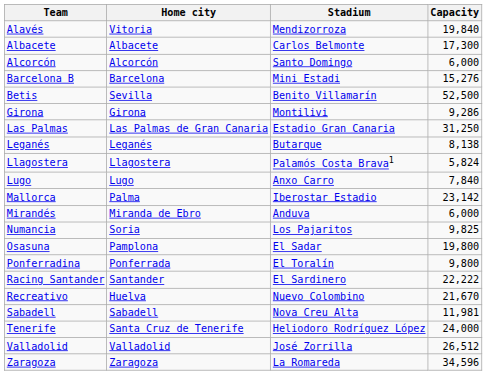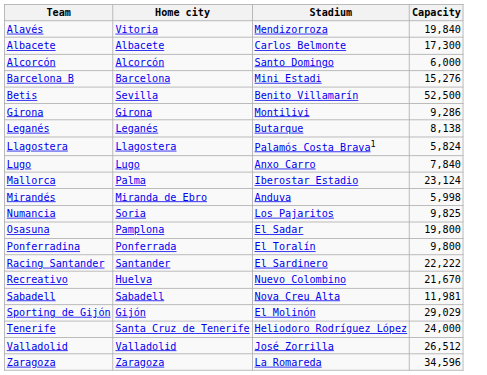 <table class="wikitable sortable" style="text-align: left;">
 <tr>
 <th>Team</th>
 <th>Home city</th>
 <th>Stadium</th>
 <th>Capacity</th>
 </tr>
 <tr>
 <td><a href='#'>Alavés</a></td>
 <td><a href='#'>Vitoria</a></td>
 <td><a href='#'>Mendizorroza</a></td>
 <td style="text-align:right;">19,840</td>
 </tr>
 <tr>
 <td><a href='#'>Albacete</a></td>
 <td><a href='#'>Albacete</a></td>
 <td><a href='#'>Carlos Belmonte</a></td>
 <td style="text-align:right;">17,300</td>
 </tr>
 <tr>
 <td><a href='#'>Alcorcón</a></td>
 <td><a href='#'>Alcorcón</a></td>
 <td><a href='#'>Santo Domingo</a></td>
 <td style="text-align:right;">6,000</td>
 </tr>
 <tr>
 <td><a href='#'>Barcelona B</a></td>
 <td><a href='#'>Barcelona</a></td>
 <td><a href='#'>Mini Estadi</a></td>
 <td style="text-align:right;">15,276</td>
 </tr>
 <tr>
 <td><a href='#'>Betis</a></td>
 <td><a href='#'>Sevilla</a></td>
 <td><a href='#'>Benito Villamarín</a></td>
 <td style="text-align:right;">52,500</td>
 </tr>
 <tr>
 <td><a href='#'>Girona</a></td>
 <td><a href='#'>Girona</a></td>
 <td><a href='#'>Montilivi</a></td>
 <td style="text-align:right;">9,286</td>
 </tr>
 <tr>
-<td><a href='#'>Las Palmas</a></td>
-<td><a href='#'>Las Palmas de Gran Canaria</a></td>
-<td><a href='#'>Estadio Gran Canaria</a></td>
-<td style="text-align:right;">31,250</td>
-</tr>
-<tr>
 <td><a href='#'>Leganés</a></td>
 <td><a href='#'>Leganés</a></td>
 <td><a href='#'>Butarque</a></td>
 <td style="text-align:right;">8,138</td>
 </tr>
 <tr>
 <td><a href='#'>Llagostera</a></td>
 <td><a href='#'>Llagostera</a></td>
 <td><a href='#'>Palamós Costa Brava</a><sup>1</sup></td>
 <td style="text-align:right;">5,824</td>
 </tr>
 <tr>
 <td><a href='#'>Lugo</a></td>
 <td><a href='#'>Lugo</a></td>
 <td><a href='#'>Anxo Carro</a></td>
 <td style="text-align:right;">7,840</td>
 </tr>
 <tr>
 <td><a href='#'>Mallorca</a></td>
 <td><a href='#'>Palma</a></td>
 <td><a href='#'>Iberostar Estadio</a></td>
-<td style="text-align:right;">23,142</td>
+<td style="text-align:right;">23,124</td>
 </tr>
 <tr>
 <td><a href='#'>Mirandés</a></td>
 <td><a href='#'>Miranda de Ebro</a></td>
 <td><a href='#'>Anduva</a></td>
-<td style="text-align:right;">6,000</td>
+<td style="text-align:right;">5,998</td>
 </tr>
 <tr>
 <td><a href='#'>Numancia</a></td>
 <td><a href='#'>Soria</a></td>
 <td><a href='#'>Los Pajaritos</a></td>
 <td style="text-align:right;">9,825</td>
 </tr>
 <tr>
 <td><a href='#'>Osasuna</a></td>
 <td><a href='#'>Pamplona</a></td>
 <td><a href='#'>El Sadar</a></td>
 <td style="text-align:right;">19,800</td>
 </tr>
 <tr>
 <td><a href='#'>Ponferradina</a></td>
 <td><a href='#'>Ponferrada</a></td>
 <td><a href='#'>El Toralín</a></td>
 <td style="text-align:right;">9,800</td>
 </tr>
 <tr>
 <td><a href='#'>Racing Santander</a></td>
 <td><a href='#'>Santander</a></td>
 <td><a href='#'>El Sardinero</a></td>
 <td style="text-align:right;">22,222</td>
 </tr>
 <tr>
 <td><a href='#'>Recreativo</a></td>
 <td><a href='#'>Huelva</a></td>
 <td><a href='#'>Nuevo Colombino</a></td>
 <td style="text-align:right;">21,670</td>
 </tr>
 <tr>
 <td><a href='#'>Sabadell</a></td>
 <td><a href='#'>Sabadell</a></td>
 <td><a href='#'>Nova Creu Alta</a></td>
 <td style="text-align:right;">11,981</td>
 </tr>
 <tr>
+<td><a href='#'>Sporting de Gijón</a></td>
+<td><a href='#'>Gijón</a></td>
+<td><a href='#'>El Molinón</a></td>
+<td style="text-align:right;">29,029</td>
+</tr>
+<tr>
 <td><a href='#'>Tenerife</a></td>
 <td><a href='#'>Santa Cruz de Tenerife</a></td>
 <td><a href='#'>Heliodoro Rodríguez López</a></td>
 <td style="text-align:right;">24,000</td>
 </tr>
 <tr>
 <td><a href='#'>Valladolid</a></td>
 <td><a href='#'>Valladolid</a></td>
 <td><a href='#'>José Zorrilla</a></td>
 <td style="text-align:right;">26,512</td>
 </tr>
 <tr>
 <td><a href='#'>Zaragoza</a></td>
 <td><a href='#'>Zaragoza</a></td>
 <td><a href='#'>La Romareda</a></td>
 <td style="text-align:right;">34,596</td>
 </tr>
 </table>
